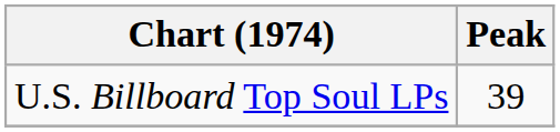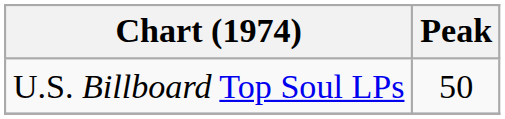 <table class="wikitable">
 <tr>
 <th>Chart (1974)</th>
 <th>Peak<br></th>
 </tr>
 <tr>
 <td>U.S. <em>Billboard</em> <a href='#'>Top Soul LPs</a></td>
-<td align="center">39</td>
+<td align="center">50</td>
 </tr>
 <tr>
 </tr>
 </table>
